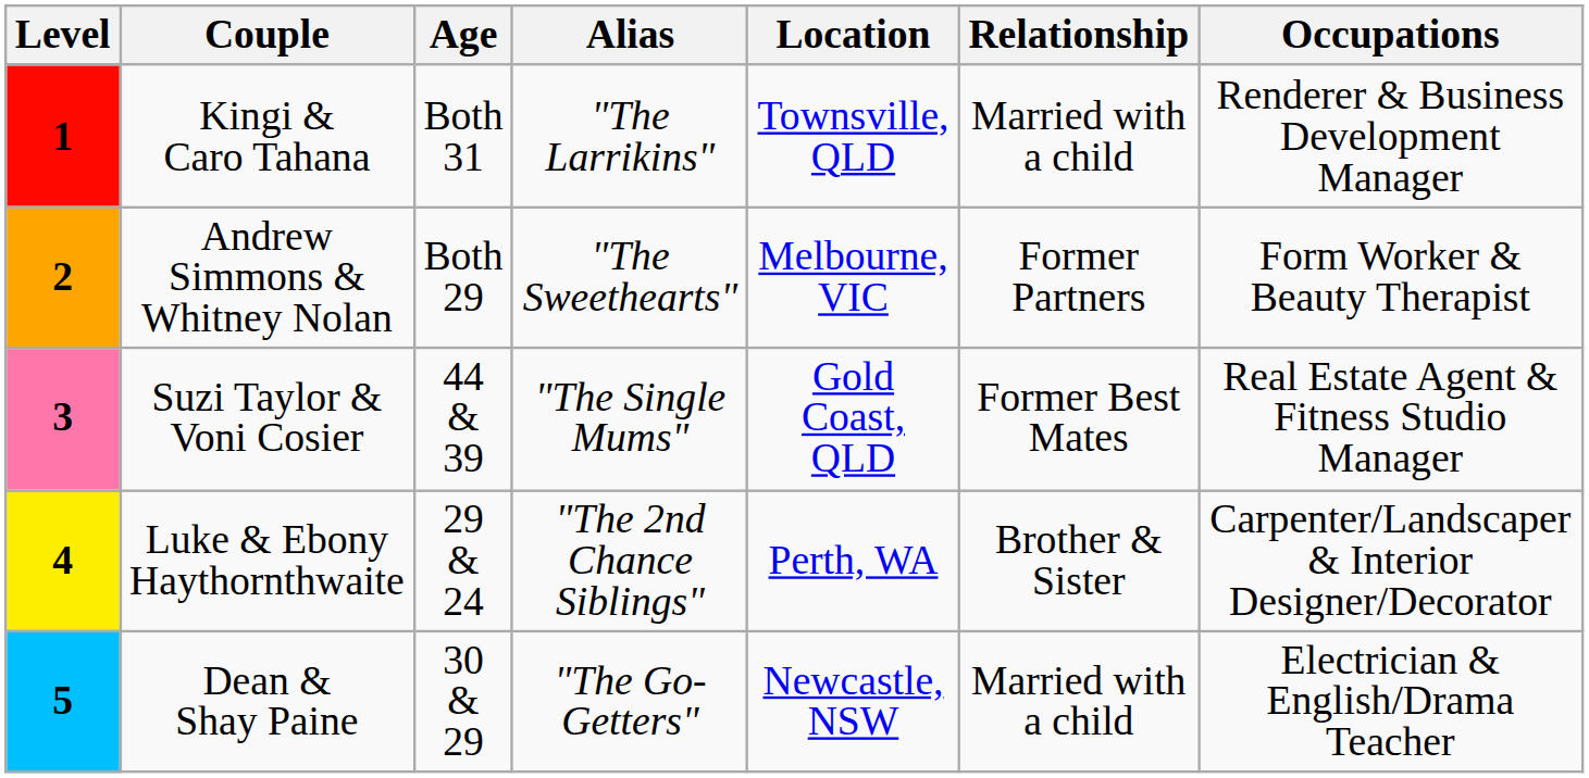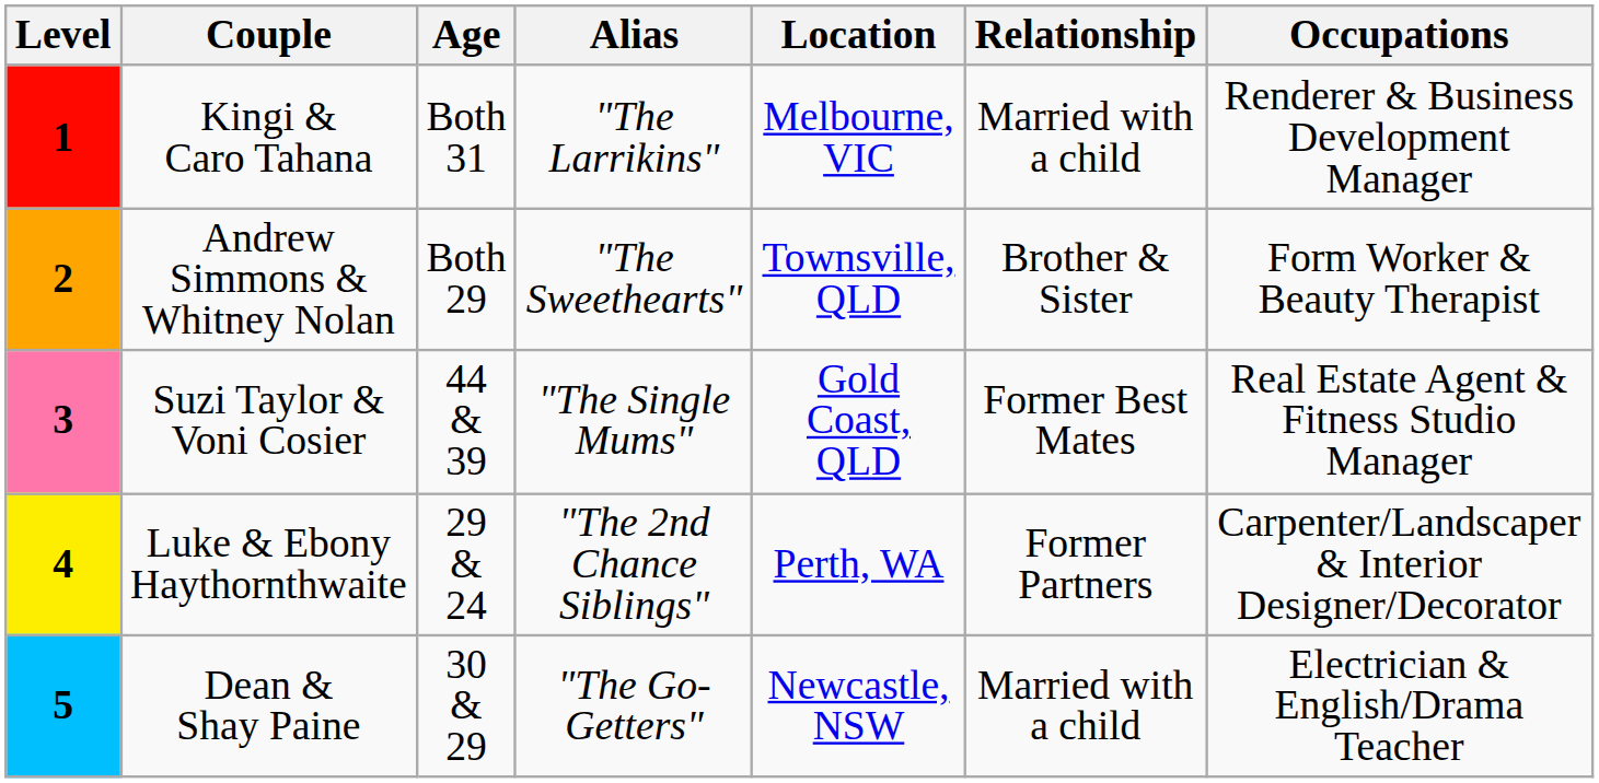 <table class="wikitable plainrowheaders" style="text-align:center; line-height:16px; width:99%;">
 <tr valign="top">
 <th>Level</th>
 <th>Couple</th>
 <th>Age</th>
 <th>Alias</th>
 <th>Location</th>
 <th>Relationship</th>
 <th>Occupations</th>
 </tr>
 <tr>
 <th style="background:#FF0800; color:black;">1</th>
 <td>Kingi &<br>Caro Tahana</td>
 <td>Both 31</td>
 <td><em>"The Larrikins"</em></td>
-<td><a href='#'>Townsville, QLD</a></td>
+<td><a href='#'>Melbourne, VIC</a></td>
 <td>Married with a child</td>
 <td>Renderer & Business Development Manager</td>
 </tr>
 <tr>
 <th style="background:#FFA500; color:black;">2</th>
 <td>Andrew Simmons &<br>Whitney Nolan</td>
 <td>Both 29</td>
 <td><em>"The Sweethearts"</em></td>
-<td><a href='#'>Melbourne, VIC</a></td>
-<td>Former Partners</td>
+<td><a href='#'>Townsville, QLD</a></td>
+<td>Brother & Sister</td>
 <td>Form Worker & Beauty Therapist</td>
 </tr>
 <tr>
 <th style="background:#FF77AA; color:black;">3</th>
 <td>Suzi Taylor &<br>Voni Cosier</td>
 <td>44 & 39</td>
 <td><em>"The Single Mums"</em></td>
 <td><a href='#'>Gold Coast, QLD</a></td>
 <td>Former Best Mates</td>
 <td>Real Estate Agent & Fitness Studio Manager</td>
 </tr>
 <tr>
 <th style="background:#FDEE00; color:black;">4</th>
 <td>Luke & Ebony <br>Haythornthwaite</td>
 <td>29 & 24</td>
 <td><em>"The 2nd Chance Siblings"</em></td>
 <td><a href='#'>Perth, WA</a></td>
-<td>Brother & Sister</td>
+<td>Former Partners</td>
 <td>Carpenter/Landscaper & Interior Designer/Decorator</td>
 </tr>
 <tr>
 <th style="background:#00BFFF; color:black;">5</th>
 <td>Dean &<br>Shay Paine</td>
 <td>30 & 29</td>
 <td><em>"The Go-Getters"</em></td>
 <td><a href='#'>Newcastle, NSW</a></td>
 <td>Married with a child</td>
 <td>Electrician & English/Drama Teacher</td>
 </tr>
 </table>
